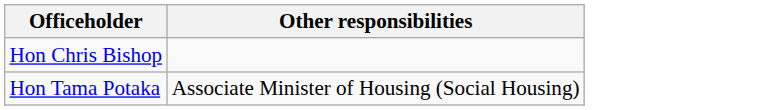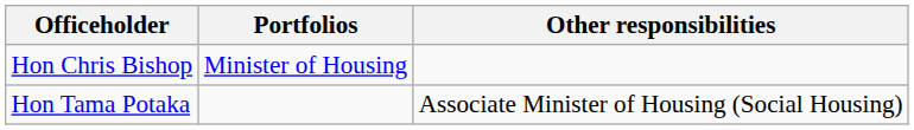 <table class="wikitable">
 <tr>
 <th>Officeholder</th>
+<th>Portfolios</th>
 <th>Other responsibilities</th>
 </tr>
 <tr>
 <td><a href='#'>Hon Chris Bishop</a></td>
+<td><a href='#'>Minister of Housing</a></td>
 <td></td>
 </tr>
 <tr>
 <td><a href='#'>Hon Tama Potaka</a></td>
+<td></td>
 <td>Associate Minister of Housing (Social Housing)</td>
 </tr>
 </table>
